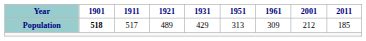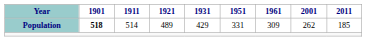 <table class="wikitable" style="margin:1em auto 1em auto; font-size:85%; width:30%; border:0; text-align:center; line-height:120%;">
 <tr>
 <th style="background:#9cc; color:navy; height:17px;">Year</th>
 <th style="background:#fff; color:navy;">1901</th>
 <th style="background:#fff; color:navy;">1911</th>
 <th style="background:#fff; color:navy;">1921</th>
 <th style="background:#fff; color:navy;">1931</th>
 <th style="background:#fff; color:navy;">1951</th>
 <th style="background:#fff; color:navy;">1961</th>
 <th style="background:#fff; color:navy;">2001</th>
 <th style="background:#fff; color:navy;">2011</th>
 </tr>
 <tr style="text-align:center;">
 <th style="background:#9cc; color:navy; height:17px;">Population</th>
 <td style="background:#fff; color:black;"><strong>518</strong></td>
-<td style="background:#fff; color:black;">517</td>
+<td style="background:#fff; color:black;">514</td>
 <td style="background:#fff; color:black;">489</td>
 <td style="background:#fff; color:black;">429</td>
-<td style="background:#fff; color:black;">313</td>
+<td style="background:#fff; color:black;">331</td>
 <td style="background:#fff; color:black;">309</td>
-<td style="background:#fff; color:black;">212</td>
+<td style="background:#fff; color:black;">262</td>
 <td style="background:#fff; color:black;">185</td>
 </tr>
 <tr>
 <td colspan="22" style="text-align:center;font-size:90%;"></td>
 </tr>
 </table>
